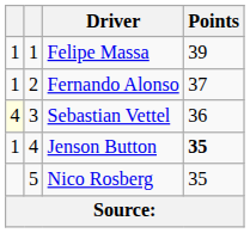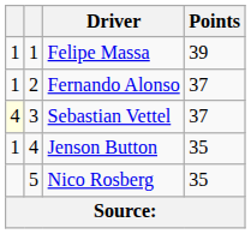 <table class="wikitable" style="font-size: 85%;">
 <tr>
 <th></th>
 <th></th>
 <th>Driver</th>
 <th>Points</th>
 </tr>
 <tr>
 <td> 1</td>
 <td align="center">1</td>
 <td> <a href='#'>Felipe Massa</a></td>
 <td>39</td>
 </tr>
 <tr>
 <td> 1</td>
 <td align="center">2</td>
 <td> <a href='#'>Fernando Alonso</a></td>
 <td>37</td>
 </tr>
 <tr>
 <td style="background: lightyellow;"> 4</td>
 <td align="center">3</td>
 <td> <a href='#'>Sebastian Vettel</a></td>
-<td>36</td>
+<td>37</td>
 </tr>
 <tr>
 <td> 1</td>
 <td align="center">4</td>
 <td> <a href='#'>Jenson Button</a></td>
-<td><strong>35</strong></td>
+<td>35</td>
 </tr>
 <tr>
 <td></td>
 <td align="center">5</td>
 <td> <a href='#'>Nico Rosberg</a></td>
 <td>35</td>
 </tr>
 <tr>
 <th colspan=4>Source:</th>
 </tr>
 </table>
